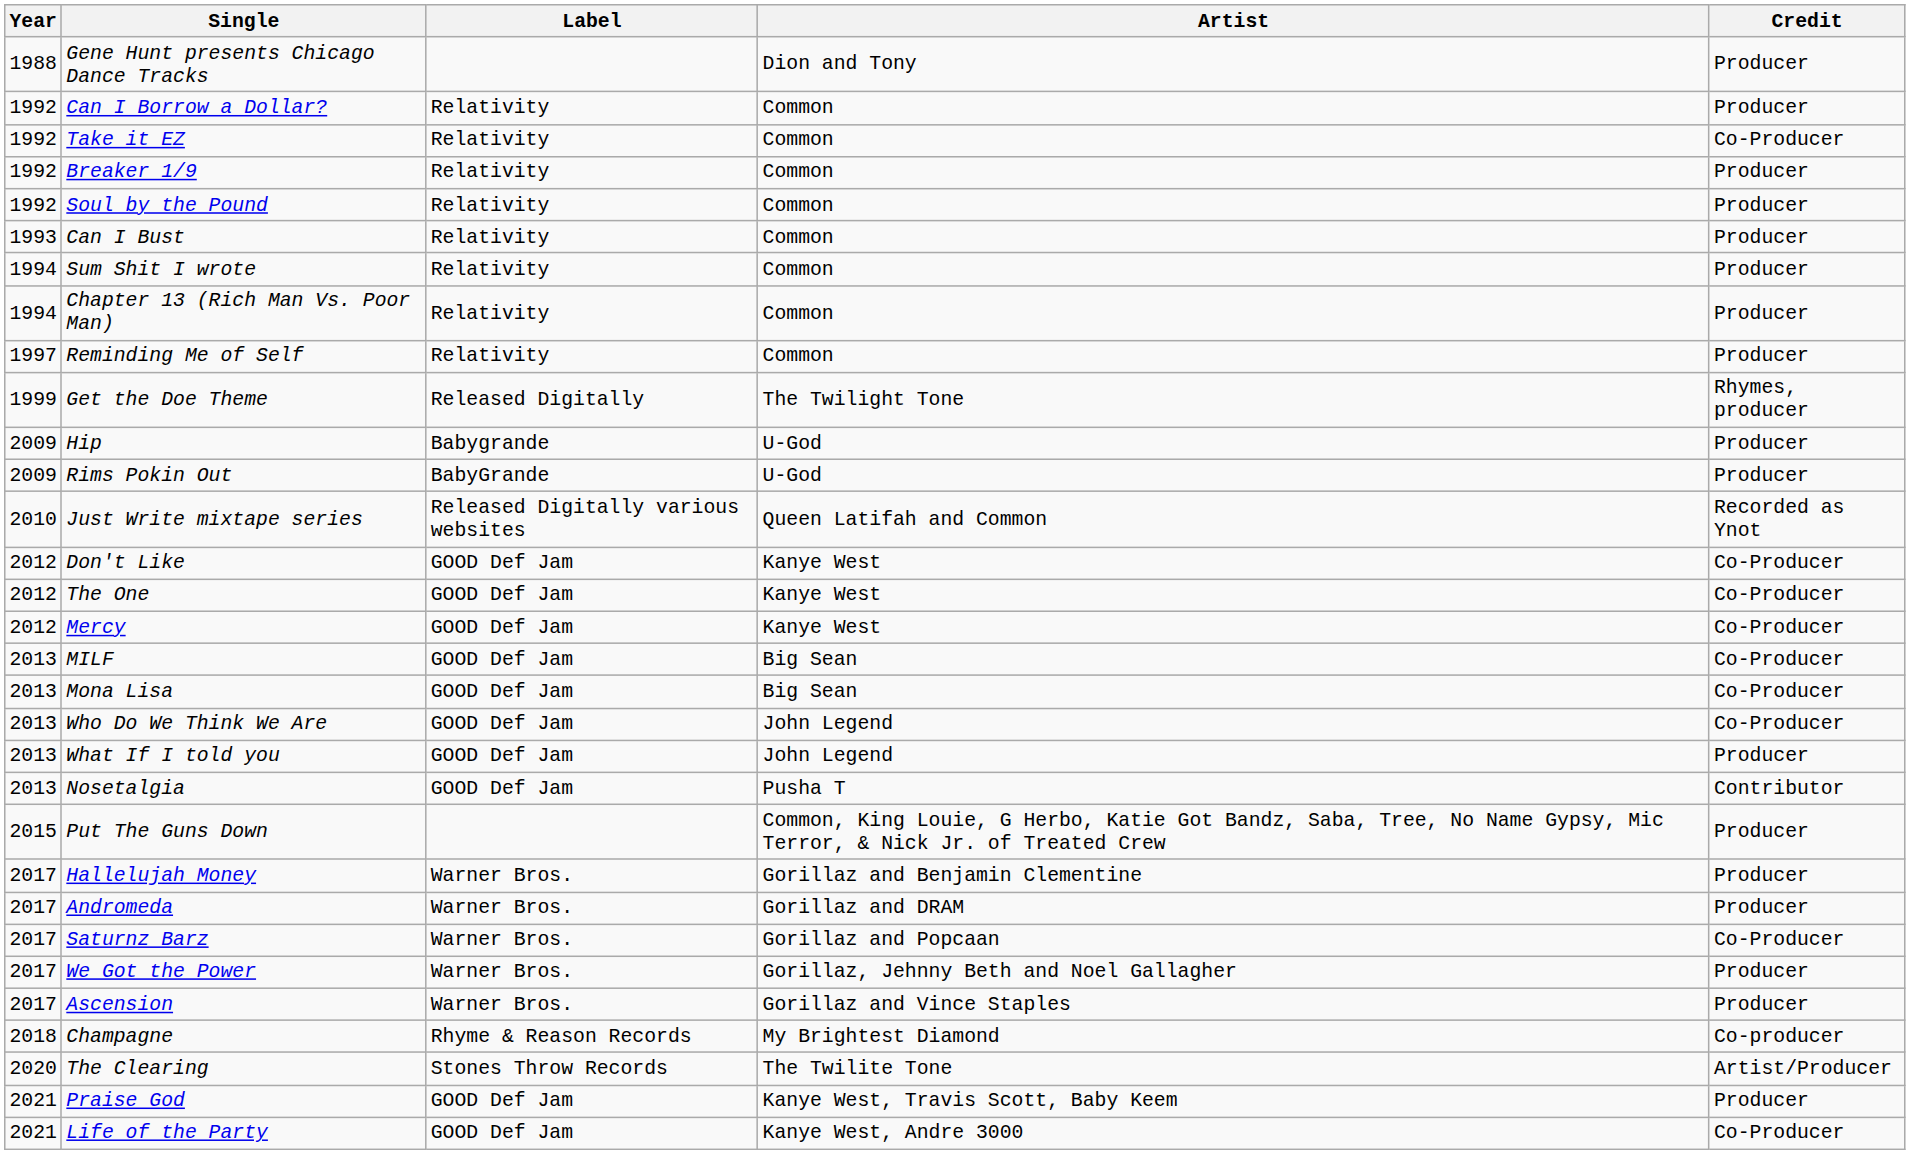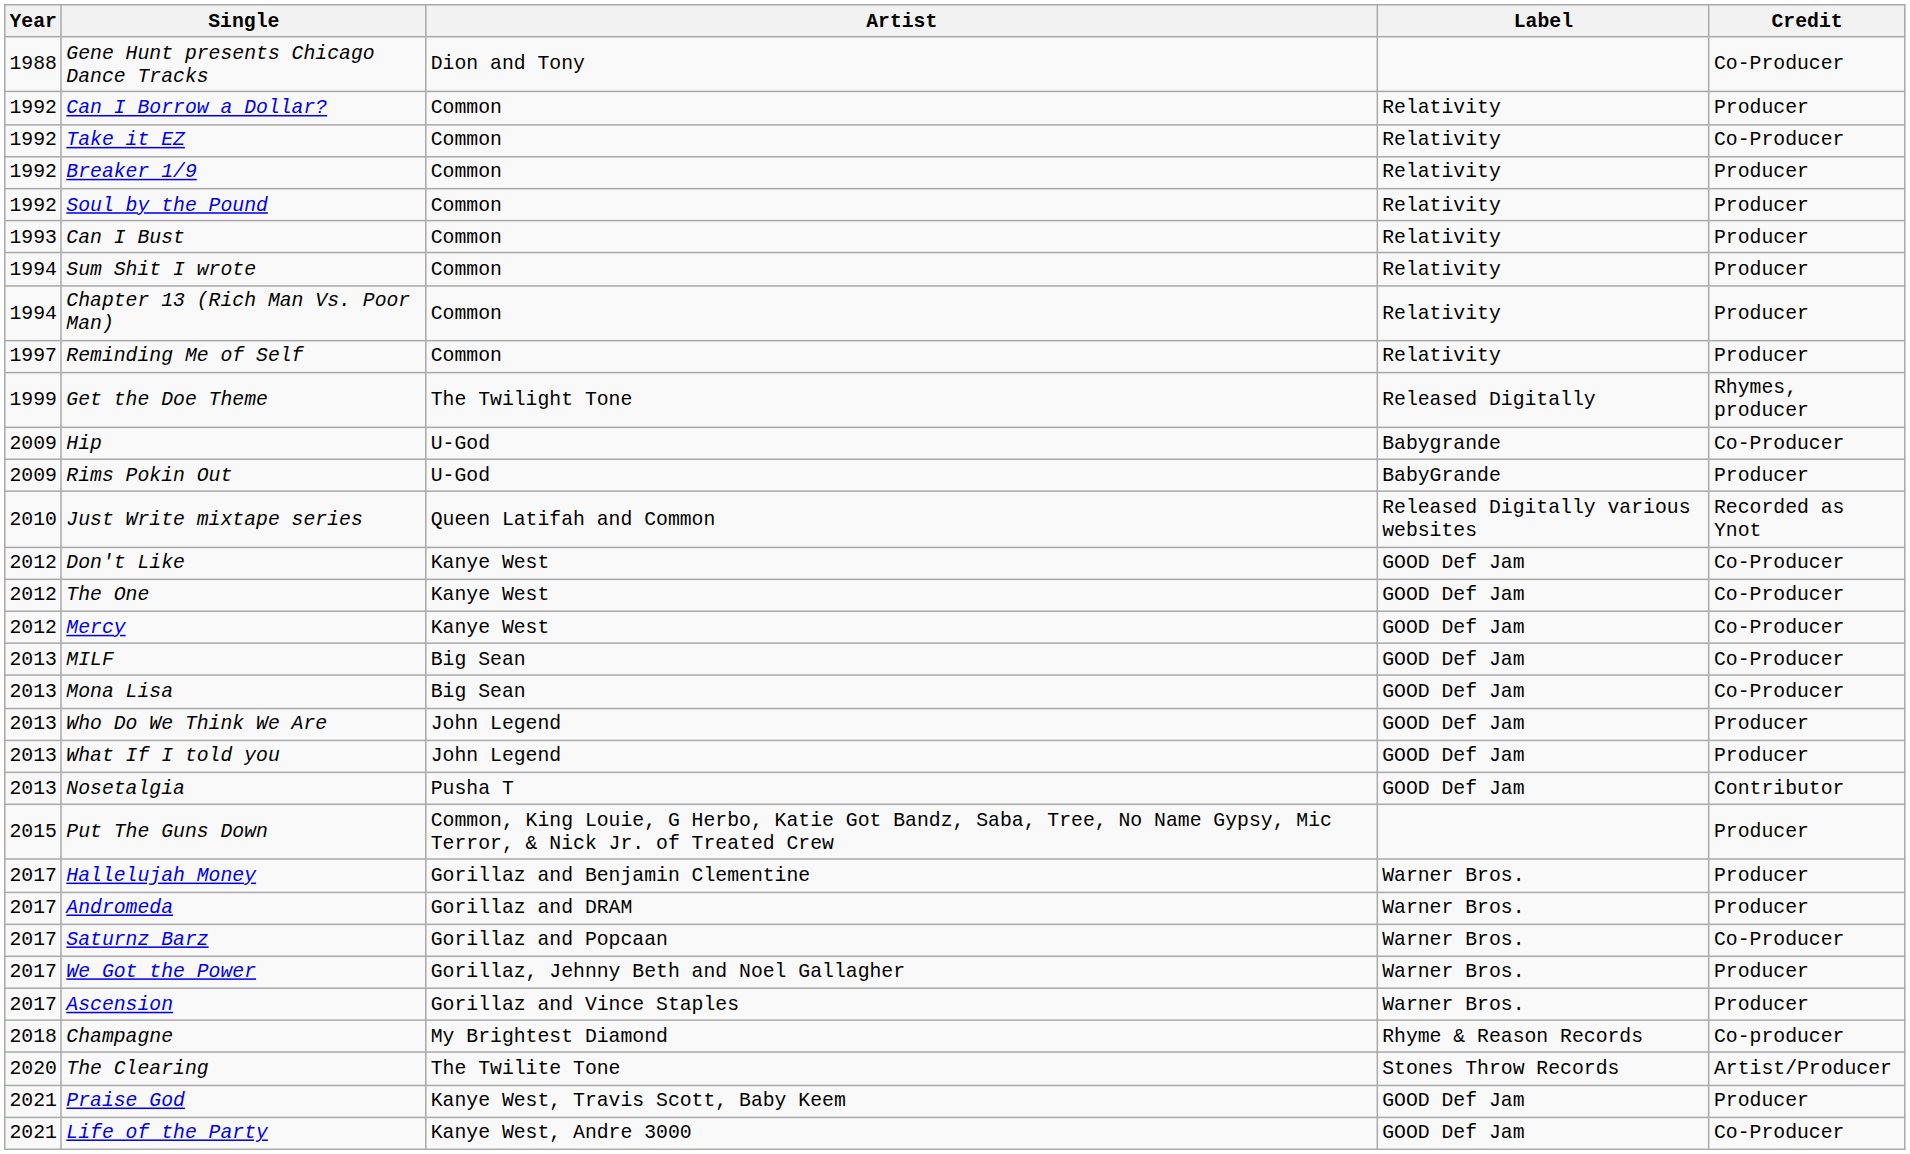 <table class="wikitable sortable">
 <tr>
 <th>Year</th>
 <th>Single</th>
+<th>Artist</th>
 <th>Label</th>
-<th>Artist</th>
 <th>Credit</th>
 </tr>
 <tr>
 <td>1988</td>
 <td><em>Gene Hunt presents Chicago Dance Tracks</em></td>
+<td>Dion and Tony</td>
 <td></td>
-<td>Dion and Tony</td>
-<td>Producer</td>
+<td>Co-Producer</td>
 </tr>
 <tr>
 <td>1992</td>
 <td><em><a href='#'>Can I Borrow a Dollar?</a></em></td>
+<td>Common</td>
 <td>Relativity</td>
-<td>Common</td>
 <td>Producer</td>
 </tr>
 <tr>
 <td>1992</td>
 <td><em><a href='#'>Take it EZ</a></em></td>
+<td>Common</td>
 <td>Relativity</td>
-<td>Common</td>
 <td>Co-Producer</td>
 </tr>
 <tr>
 <td>1992</td>
 <td><em><a href='#'>Breaker 1/9</a></em></td>
+<td>Common</td>
 <td>Relativity</td>
-<td>Common</td>
 <td>Producer</td>
 </tr>
 <tr>
 <td>1992</td>
 <td><em><a href='#'>Soul by the Pound</a></em></td>
+<td>Common</td>
 <td>Relativity</td>
-<td>Common</td>
 <td>Producer</td>
 </tr>
 <tr>
 <td>1993</td>
 <td><em>Can I Bust</em></td>
+<td>Common</td>
 <td>Relativity</td>
-<td>Common</td>
 <td>Producer</td>
 </tr>
 <tr>
 <td>1994</td>
 <td><em>Sum Shit I wrote</em></td>
+<td>Common</td>
 <td>Relativity</td>
-<td>Common</td>
 <td>Producer</td>
 </tr>
 <tr>
 <td>1994</td>
 <td><em>Chapter 13 (Rich Man Vs. Poor Man)</em></td>
+<td>Common</td>
 <td>Relativity</td>
-<td>Common</td>
 <td>Producer</td>
 </tr>
 <tr>
 <td>1997</td>
 <td><em>Reminding Me of Self</em></td>
+<td>Common</td>
 <td>Relativity</td>
-<td>Common</td>
 <td>Producer</td>
 </tr>
 <tr>
 <td>1999</td>
 <td><em>Get the Doe Theme</em></td>
+<td>The Twilight Tone</td>
 <td>Released Digitally</td>
-<td>The Twilight Tone</td>
 <td>Rhymes, producer</td>
 </tr>
 <tr>
 <td>2009</td>
 <td><em>Hip</em></td>
+<td>U-God</td>
 <td>Babygrande</td>
-<td>U-God</td>
-<td>Producer</td>
+<td>Co-Producer</td>
 </tr>
 <tr>
 <td>2009</td>
 <td><em>Rims Pokin Out</em></td>
+<td>U-God</td>
 <td>BabyGrande</td>
-<td>U-God</td>
 <td>Producer</td>
 </tr>
 <tr>
 <td>2010</td>
 <td><em>Just Write mixtape series</em></td>
+<td>Queen Latifah and Common</td>
 <td>Released Digitally various websites</td>
-<td>Queen Latifah and Common</td>
 <td>Recorded as Ynot</td>
 </tr>
 <tr>
 <td>2012</td>
 <td><em>Don't Like</em></td>
+<td>Kanye West</td>
 <td>GOOD Def Jam</td>
-<td>Kanye West</td>
 <td>Co-Producer</td>
 </tr>
 <tr>
 <td>2012</td>
 <td><em>The One</em></td>
+<td>Kanye West</td>
 <td>GOOD Def Jam</td>
-<td>Kanye West</td>
 <td>Co-Producer</td>
 </tr>
 <tr>
 <td>2012</td>
 <td><em><a href='#'>Mercy</a></em></td>
+<td>Kanye West</td>
 <td>GOOD Def Jam</td>
-<td>Kanye West</td>
 <td>Co-Producer</td>
 </tr>
 <tr>
 <td>2013</td>
 <td><em>MILF</em></td>
+<td>Big Sean</td>
 <td>GOOD Def Jam</td>
-<td>Big Sean</td>
 <td>Co-Producer</td>
 </tr>
 <tr>
 <td>2013</td>
 <td><em>Mona Lisa</em></td>
+<td>Big Sean</td>
 <td>GOOD Def Jam</td>
-<td>Big Sean</td>
 <td>Co-Producer</td>
 </tr>
 <tr>
 <td>2013</td>
 <td><em>Who Do We Think We Are</em></td>
+<td>John Legend</td>
 <td>GOOD Def Jam</td>
-<td>John Legend</td>
-<td>Co-Producer</td>
+<td>Producer</td>
 </tr>
 <tr>
 <td>2013</td>
 <td><em>What If I told you</em></td>
+<td>John Legend</td>
 <td>GOOD Def Jam</td>
-<td>John Legend</td>
 <td>Producer</td>
 </tr>
 <tr>
 <td>2013</td>
 <td><em>Nosetalgia</em></td>
+<td>Pusha T</td>
 <td>GOOD Def Jam</td>
-<td>Pusha T</td>
 <td>Contributor</td>
 </tr>
 <tr>
 <td>2015</td>
 <td><em>Put The Guns Down</em></td>
+<td>Common, King Louie, G Herbo, Katie Got Bandz, Saba, Tree, No Name Gypsy, Mic Terror, & Nick Jr. of Treated Crew</td>
 <td></td>
-<td>Common, King Louie, G Herbo, Katie Got Bandz, Saba, Tree, No Name Gypsy, Mic Terror, & Nick Jr. of Treated Crew</td>
 <td>Producer</td>
 </tr>
 <tr>
 <td>2017</td>
 <td><em><a href='#'>Hallelujah Money</a></em></td>
+<td>Gorillaz and Benjamin Clementine</td>
 <td>Warner Bros.</td>
-<td>Gorillaz and Benjamin Clementine</td>
 <td>Producer</td>
 </tr>
 <tr>
 <td>2017</td>
 <td><em><a href='#'>Andromeda</a></em></td>
+<td>Gorillaz and DRAM</td>
 <td>Warner Bros.</td>
-<td>Gorillaz and DRAM</td>
 <td>Producer</td>
 </tr>
 <tr>
 <td>2017</td>
 <td><em><a href='#'>Saturnz Barz</a></em></td>
+<td>Gorillaz and Popcaan</td>
 <td>Warner Bros.</td>
-<td>Gorillaz and Popcaan</td>
 <td>Co-Producer</td>
 </tr>
 <tr>
 <td>2017</td>
 <td><em><a href='#'>We Got the Power</a></em></td>
+<td>Gorillaz, Jehnny Beth and Noel Gallagher</td>
 <td>Warner Bros.</td>
-<td>Gorillaz, Jehnny Beth and Noel Gallagher</td>
 <td>Producer</td>
 </tr>
 <tr>
 <td>2017</td>
 <td><em><a href='#'>Ascension</a></em></td>
+<td>Gorillaz and Vince Staples</td>
 <td>Warner Bros.</td>
-<td>Gorillaz and Vince Staples</td>
 <td>Producer</td>
 </tr>
 <tr>
 <td>2018</td>
 <td><em>Champagne</em></td>
+<td>My Brightest Diamond</td>
 <td>Rhyme & Reason Records</td>
-<td>My Brightest Diamond</td>
 <td>Co-producer</td>
 </tr>
 <tr>
 <td>2020</td>
 <td><em>The Clearing</em></td>
+<td>The Twilite Tone</td>
 <td>Stones Throw Records</td>
-<td>The Twilite Tone</td>
 <td>Artist/Producer</td>
 </tr>
 <tr>
 <td>2021</td>
 <td><em><a href='#'>Praise God</a></em></td>
+<td>Kanye West, Travis Scott, Baby Keem</td>
 <td>GOOD Def Jam</td>
-<td>Kanye West, Travis Scott, Baby Keem</td>
 <td>Producer</td>
 </tr>
 <tr>
 <td>2021</td>
 <td><em><a href='#'>Life of the Party</a></em></td>
+<td>Kanye West, Andre 3000</td>
 <td>GOOD Def Jam</td>
-<td>Kanye West, Andre 3000</td>
 <td>Co-Producer</td>
 </tr>
 </table>
